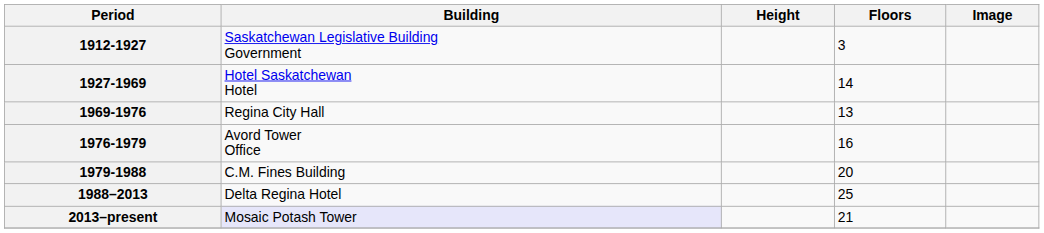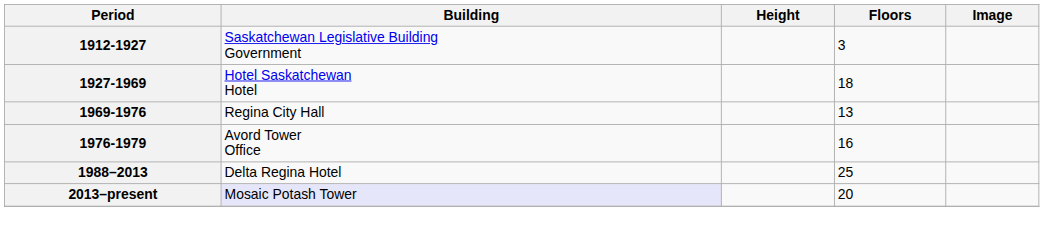 <table class="wikitable sortable" style="width:60%;">
 <tr>
 <th>Period</th>
 <th>Building</th>
 <th>Height</th>
 <th>Floors</th>
 <th style="width:100px;">Image</th>
 </tr>
 <tr>
 <th>1912-1927</th>
 <td><a href='#'>Saskatchewan Legislative Building</a><br>Government</td>
 <td></td>
 <td>3 </td>
 <td></td>
 </tr>
 <tr>
 <th>1927-1969</th>
 <td><a href='#'>Hotel Saskatchewan</a><br>Hotel</td>
 <td></td>
-<td>14  </td>
+<td>18  </td>
 <td></td>
 </tr>
 <tr>
 <th>1969-1976</th>
 <td>Regina City Hall</td>
 <td></td>
 <td>13</td>
 <td></td>
 </tr>
 <tr>
 <th>1976-1979</th>
 <td>Avord Tower<br>Office</td>
 <td></td>
 <td>16</td>
 <td></td>
 </tr>
 <tr>
-<th>1979-1988</th>
-<td>C.M. Fines Building</td>
-<td></td>
-<td>20</td>
-<td></td>
-</tr>
-<tr>
 <th>1988–2013</th>
 <td>Delta Regina Hotel</td>
 <td></td>
 <td>25</td>
 <td></td>
 </tr>
 <tr>
 <th>2013–present</th>
 <td style="background: lavender;">Mosaic Potash Tower </td>
 <td></td>
-<td>21</td>
+<td>20</td>
 <td></td>
 </tr>
 <tr>
 </tr>
 </table>
